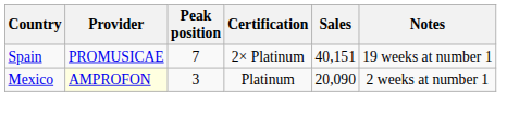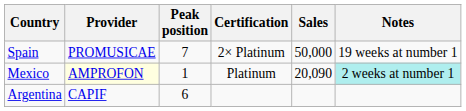 <table class="wikitable">
 <tr>
 <th style="text-align:center;">Country</th>
 <th style="text-align:center;">Provider</th>
 <th style="text-align:center;">Peak<br>position</th>
 <th style="text-align:center;">Certification</th>
 <th style="text-align:center;">Sales</th>
 <th style="text-align:center;">Notes</th>
 </tr>
 <tr>
 <td align="left"><a href='#'>Spain</a></td>
 <td align="left"><a href='#'>PROMUSICAE</a></td>
 <td style="text-align:center;">7</td>
 <td style="text-align:center;">2× Platinum</td>
-<td style="text-align:center;">40,151</td>
+<td style="text-align:center;">50,000</td>
 <td style="text-align:center;">19 weeks at number 1</td>
 </tr>
 <tr>
 <td align="left"><a href='#'>Mexico</a></td>
 <td align="left" style="background: lightyellow;"><a href='#'>AMPROFON</a></td>
-<td style="text-align:center;">3</td>
+<td style="text-align:center;">1</td>
 <td style="text-align:center;">Platinum</td>
 <td style="text-align:center;">20,090</td>
-<td style="text-align:center;">2 weeks at number 1</td>
+<td style="background: paleturquoise; text-align:center;">2 weeks at number 1</td>
+</tr>
+<tr>
+<td align="left"><a href='#'>Argentina</a></td>
+<td align="left"><a href='#'>CAPIF</a></td>
+<td style="text-align:center;">6</td>
+<td style="text-align:center;"></td>
+<td style="text-align:center;"></td>
+<td style="text-align:center;"></td>
 </tr>
 </table>
